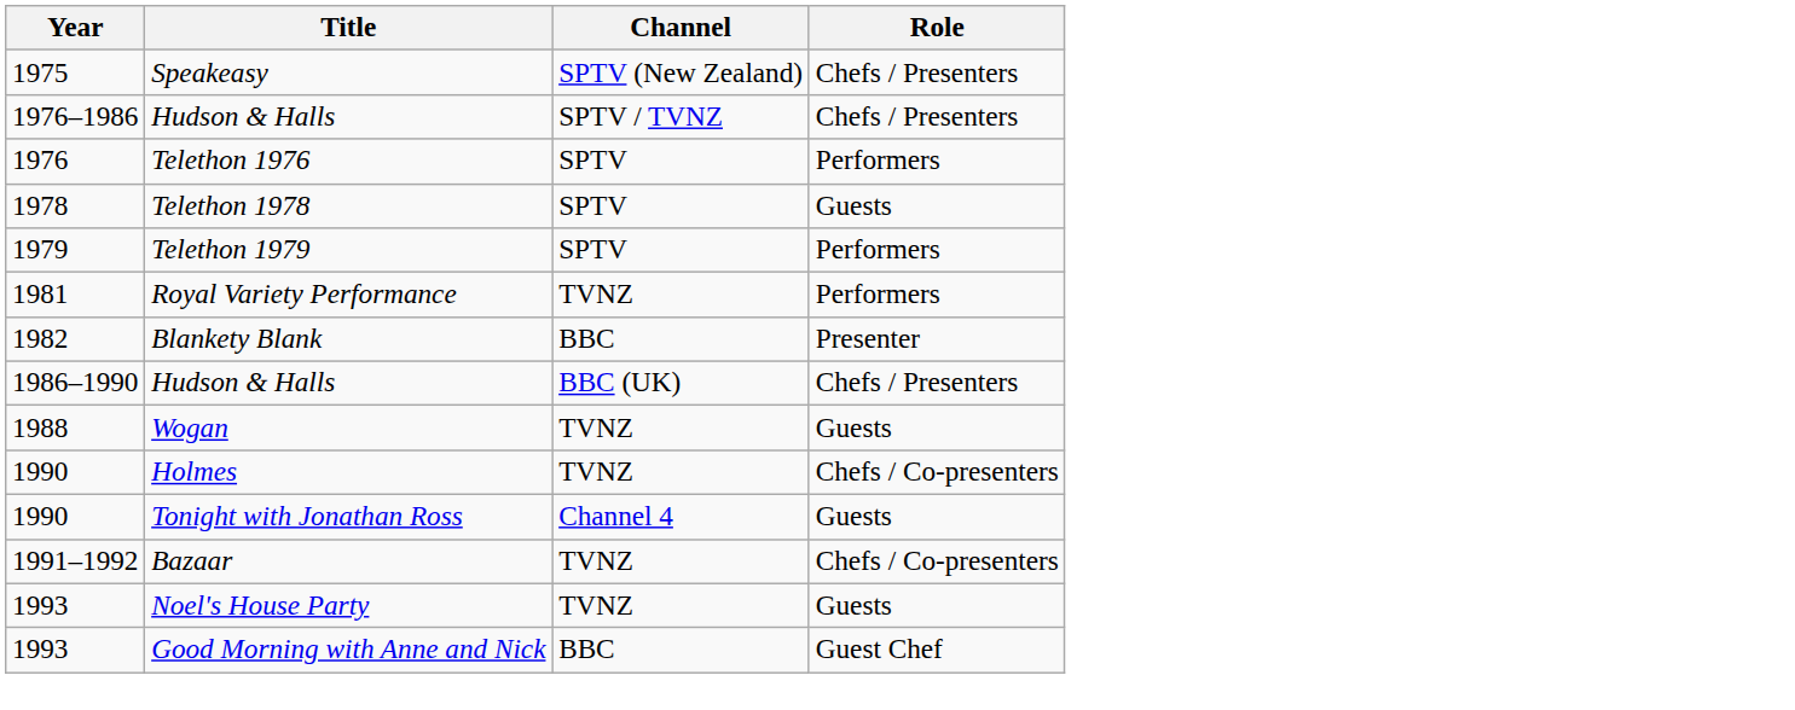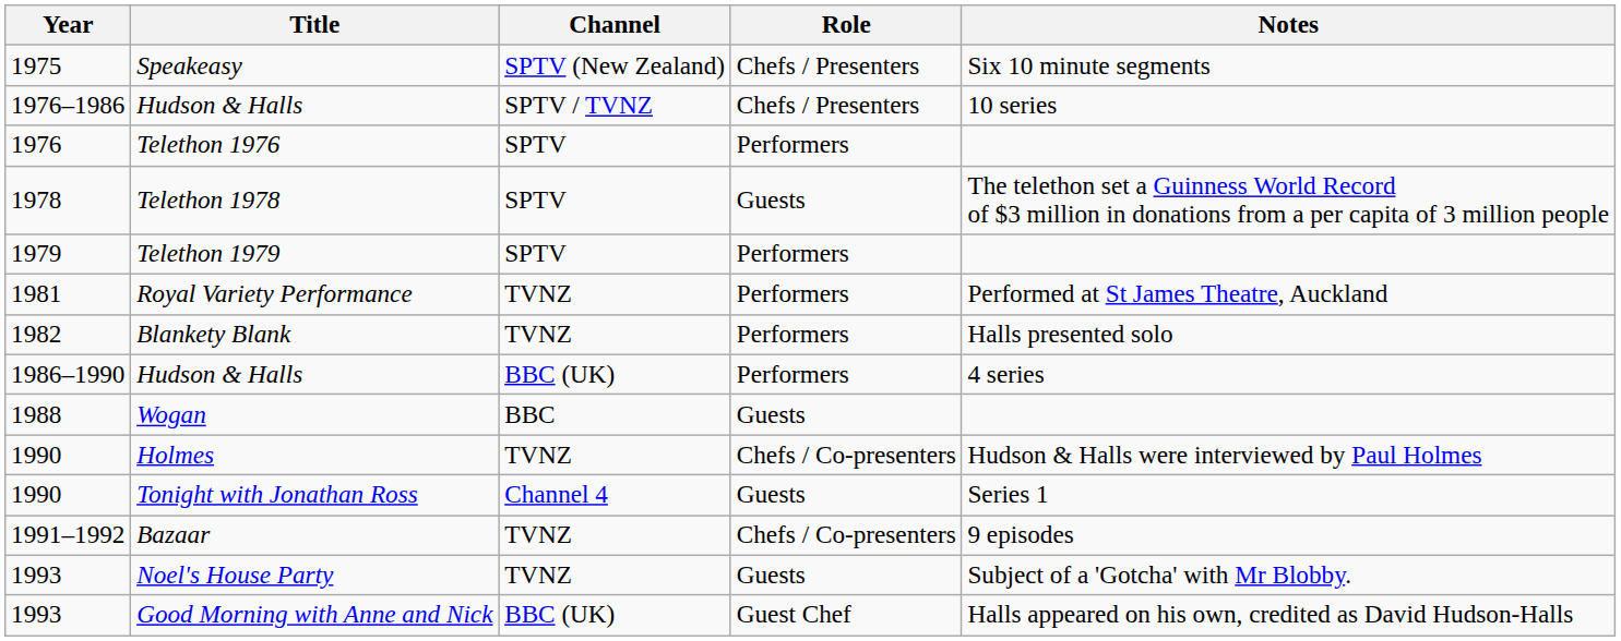 <table class="wikitable">
 <tr>
 <th>Year</th>
 <th>Title</th>
 <th>Channel</th>
 <th>Role</th>
+<th>Notes</th>
 </tr>
 <tr>
 <td>1975</td>
 <td><em>Speakeasy</em></td>
 <td><a href='#'>SPTV</a> (New Zealand)</td>
 <td>Chefs / Presenters</td>
+<td>Six 10 minute segments</td>
 </tr>
 <tr>
 <td>1976–1986</td>
 <td><em>Hudson & Halls</em></td>
 <td>SPTV / <a href='#'>TVNZ</a></td>
 <td>Chefs / Presenters</td>
+<td>10 series</td>
 </tr>
 <tr>
 <td>1976</td>
 <td><em>Telethon 1976</em></td>
 <td>SPTV</td>
 <td>Performers</td>
+<td></td>
 </tr>
 <tr>
 <td>1978</td>
 <td><em>Telethon 1978</em></td>
 <td>SPTV</td>
 <td>Guests</td>
+<td>The telethon set a <a href='#'>Guinness World Record</a><br>of $3 million in donations from a per capita of 3 million people</td>
 </tr>
 <tr>
 <td>1979</td>
 <td><em>Telethon 1979</em></td>
 <td>SPTV</td>
 <td>Performers</td>
+<td></td>
 </tr>
 <tr>
 <td>1981</td>
 <td><em>Royal Variety Performance</em></td>
 <td>TVNZ</td>
 <td>Performers</td>
+<td>Performed at <a href='#'>St James Theatre</a>, Auckland</td>
 </tr>
 <tr>
 <td>1982</td>
 <td><em>Blankety Blank</em></td>
-<td>BBC</td>
-<td>Presenter</td>
+<td>TVNZ</td>
+<td>Performers</td>
+<td>Halls presented solo</td>
 </tr>
 <tr>
 <td>1986–1990</td>
 <td><em>Hudson & Halls</em></td>
 <td><a href='#'>BBC</a> (UK)</td>
-<td>Chefs / Presenters</td>
+<td>Performers</td>
+<td>4 series</td>
 </tr>
 <tr>
 <td>1988</td>
 <td><em><a href='#'>Wogan</a></em></td>
-<td>TVNZ</td>
+<td>BBC</td>
 <td>Guests</td>
+<td></td>
 </tr>
 <tr>
 <td>1990</td>
 <td><em><a href='#'>Holmes</a></em></td>
 <td>TVNZ</td>
 <td>Chefs / Co-presenters</td>
+<td>Hudson & Halls were interviewed by <a href='#'>Paul Holmes</a></td>
 </tr>
 <tr>
 <td>1990</td>
 <td><em><a href='#'>Tonight with Jonathan Ross</a></em></td>
 <td><a href='#'>Channel 4</a></td>
 <td>Guests</td>
+<td>Series 1</td>
 </tr>
 <tr>
 <td>1991–1992</td>
 <td><em>Bazaar</em></td>
 <td>TVNZ</td>
 <td>Chefs / Co-presenters</td>
+<td>9 episodes</td>
 </tr>
 <tr>
 <td>1993</td>
 <td><em><a href='#'>Noel's House Party</a></em></td>
 <td>TVNZ</td>
 <td>Guests</td>
+<td>Subject of a 'Gotcha' with <a href='#'>Mr Blobby</a>.</td>
 </tr>
 <tr>
 <td>1993</td>
 <td><em><a href='#'>Good Morning with Anne and Nick</a></em></td>
-<td>BBC</td>
+<td><a href='#'>BBC</a> (UK)</td>
 <td>Guest Chef</td>
+<td>Halls appeared on his own, credited as David Hudson-Halls</td>
 </tr>
 </table>
